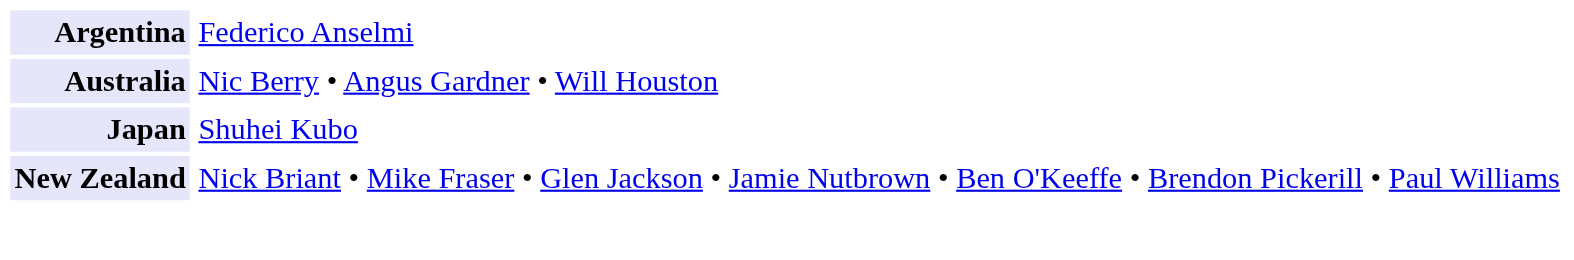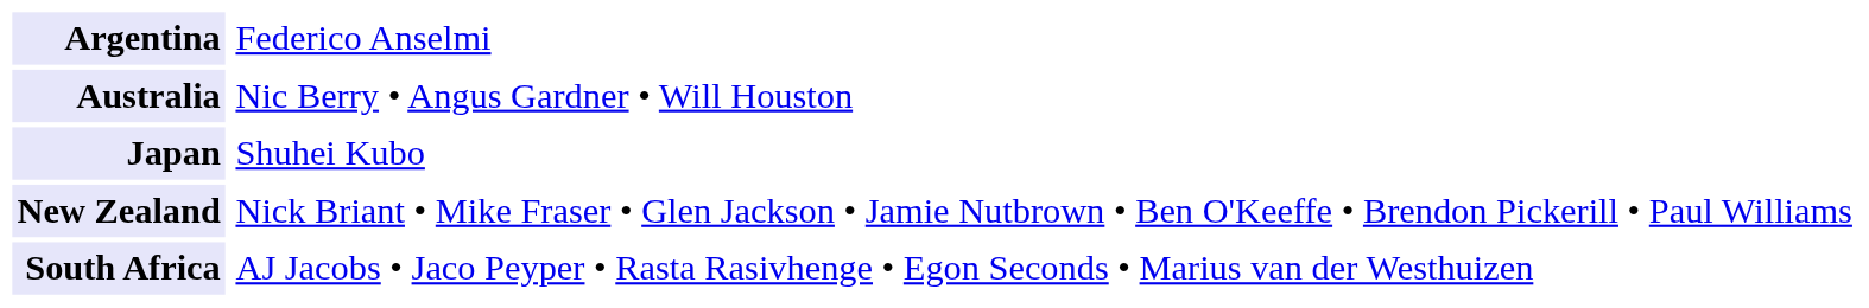 <table cellpadding="2" style="border: 1px solid white; font-size:90%;">
 <tr>
 <td style="text-align:right; background:lavender;"><strong>Argentina</strong></td>
 <td style="text-align:left;"><a href='#'>Federico Anselmi</a></td>
 </tr>
 <tr>
 <td style="text-align:right; background:lavender;"><strong>Australia</strong></td>
 <td style="text-align:left;"><a href='#'>Nic Berry</a> • <a href='#'>Angus Gardner</a> • <a href='#'>Will Houston</a></td>
 </tr>
 <tr>
 <td style="text-align:right; background:lavender;"><strong>Japan</strong></td>
 <td style="text-align:left;"><a href='#'>Shuhei Kubo</a></td>
 </tr>
 <tr>
 <td style="text-align:right; background:lavender;"><strong>New Zealand</strong></td>
 <td style="text-align:left;"><a href='#'>Nick Briant</a> • <a href='#'>Mike Fraser</a> • <a href='#'>Glen Jackson</a> • <a href='#'>Jamie Nutbrown</a> • <a href='#'>Ben O'Keeffe</a> • <a href='#'>Brendon Pickerill</a> • <a href='#'>Paul Williams</a></td>
 </tr>
+<tr>
+<td style="text-align:right; background:lavender;"><strong>South Africa</strong></td>
+<td style="text-align:left;"><a href='#'>AJ Jacobs</a> • <a href='#'>Jaco Peyper</a> • <a href='#'>Rasta Rasivhenge</a> • <a href='#'>Egon Seconds</a> • <a href='#'>Marius van der Westhuizen</a></td>
+</tr>
 </table>
